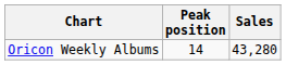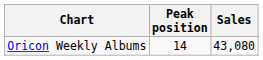 <table class="wikitable">
 <tr>
 <th>Chart</th>
 <th>Peak<br>position</th>
 <th>Sales</th>
 </tr>
 <tr>
 <td><a href='#'>Oricon</a> Weekly Albums</td>
 <td style="text-align:center;">14</td>
-<td>43,280</td>
+<td>43,080</td>
 </tr>
 </table>
